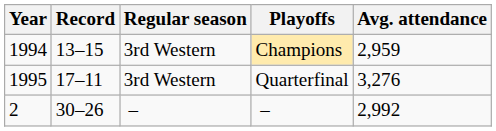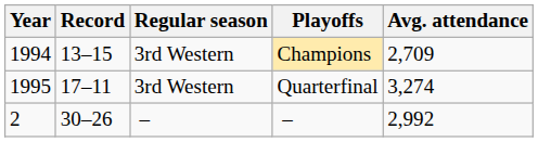 <table class="wikitable">
 <tr>
 <th>Year</th>
 <th>Record</th>
 <th>Regular season</th>
 <th>Playoffs</th>
 <th>Avg. attendance</th>
 </tr>
 <tr>
 <td>1994</td>
 <td>13–15</td>
 <td>3rd Western</td>
 <td bgcolor="FFEBAD">Champions</td>
-<td>2,959</td>
+<td>2,709</td>
 </tr>
 <tr>
 <td>1995</td>
 <td>17–11</td>
 <td>3rd Western</td>
 <td>Quarterfinal</td>
-<td>3,276</td>
+<td>3,274</td>
 </tr>
 <tr>
 <td>2</td>
 <td>30–26</td>
 <td> –</td>
 <td> –</td>
 <td>2,992</td>
 </tr>
 </table>
